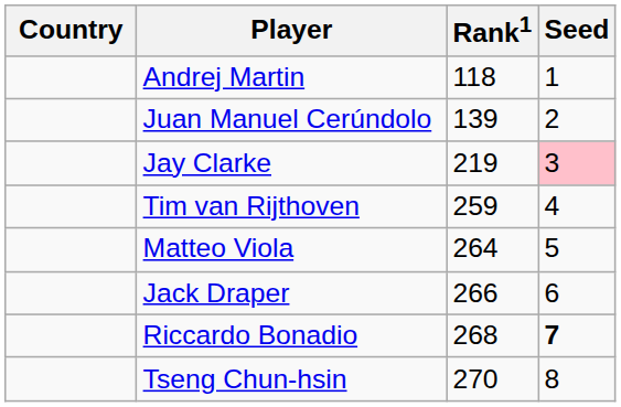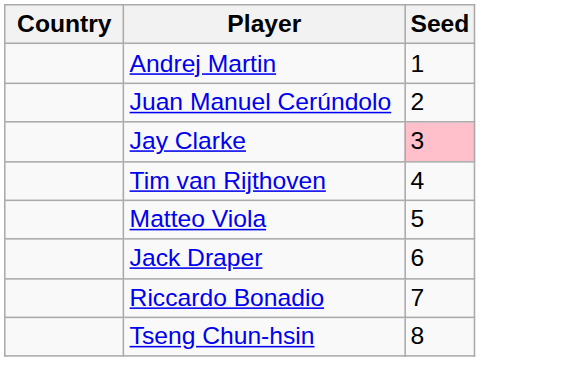 <table class="sortable wikitable">
 <tr>
 <th width="70">Country</th>
 <th width="175">Player</th>
-<th>Rank<sup>1</sup></th>
 <th>Seed</th>
 </tr>
 <tr>
 <td></td>
 <td><a href='#'>Andrej Martin</a></td>
-<td>118</td>
 <td>1</td>
 </tr>
 <tr>
 <td></td>
 <td><a href='#'>Juan Manuel Cerúndolo</a></td>
-<td>139</td>
 <td>2</td>
 </tr>
 <tr>
 <td></td>
 <td><a href='#'>Jay Clarke</a></td>
-<td>219</td>
 <td style="background: pink;">3</td>
 </tr>
 <tr>
 <td></td>
 <td><a href='#'>Tim van Rijthoven</a></td>
-<td>259</td>
 <td>4</td>
 </tr>
 <tr>
 <td></td>
 <td><a href='#'>Matteo Viola</a></td>
-<td>264</td>
 <td>5</td>
 </tr>
 <tr>
 <td></td>
 <td><a href='#'>Jack Draper</a></td>
-<td>266</td>
 <td>6</td>
 </tr>
 <tr>
 <td></td>
 <td><a href='#'>Riccardo Bonadio</a></td>
-<td>268</td>
-<td><strong>7</strong></td>
+<td>7</td>
 </tr>
 <tr>
 <td></td>
 <td><a href='#'>Tseng Chun-hsin</a></td>
-<td>270</td>
 <td>8</td>
 </tr>
 </table>
